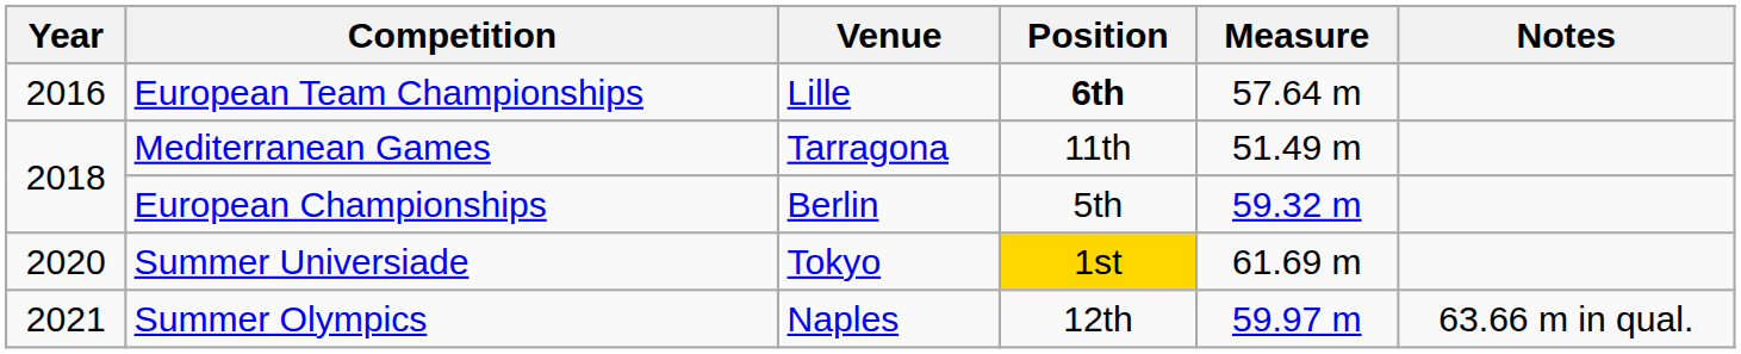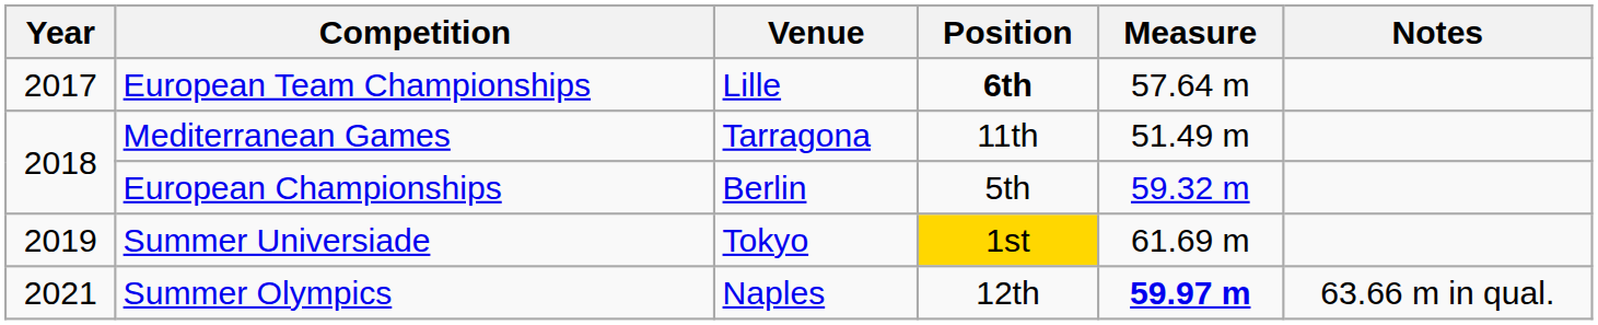 <table class="wikitable" width=55% style="font-size:90%; text-align:center;">
 <tr>
 <th>Year</th>
 <th>Competition</th>
 <th>Venue</th>
 <th>Position</th>
 <th>Measure</th>
 <th>Notes</th>
 </tr>
 <tr>
-<td>2016</td>
+<td>2017</td>
 <td align=left><a href='#'>European Team Championships</a></td>
 <td align=left> <a href='#'>Lille</a></td>
 <td><strong>6th</strong></td>
 <td>57.64 m</td>
 <td></td>
 </tr>
 <tr>
 <td rowspan=2>2018</td>
 <td align=left><a href='#'>Mediterranean Games</a></td>
 <td align=left> <a href='#'>Tarragona</a></td>
 <td>11th</td>
 <td>51.49 m</td>
 <td></td>
 </tr>
 <tr>
 <td align=left><a href='#'>European Championships</a></td>
 <td align=left> <a href='#'>Berlin</a></td>
 <td>5th</td>
 <td><a href='#'>59.32 m</a></td>
 <td></td>
 </tr>
 <tr>
-<td>2020</td>
+<td>2019</td>
 <td align=left><a href='#'>Summer Universiade</a></td>
 <td align=left> <a href='#'>Tokyo</a></td>
 <td bgcolor=gold>1st</td>
 <td>61.69 m</td>
 <td></td>
 </tr>
 <tr>
 <td>2021</td>
 <td align=left><a href='#'>Summer Olympics</a></td>
 <td align=left> <a href='#'>Naples</a></td>
 <td>12th</td>
-<td><a href='#'>59.97 m</a></td>
+<td><strong><a href='#'>59.97 m</a></strong></td>
 <td>63.66 m  in qual.</td>
 </tr>
 </table>
